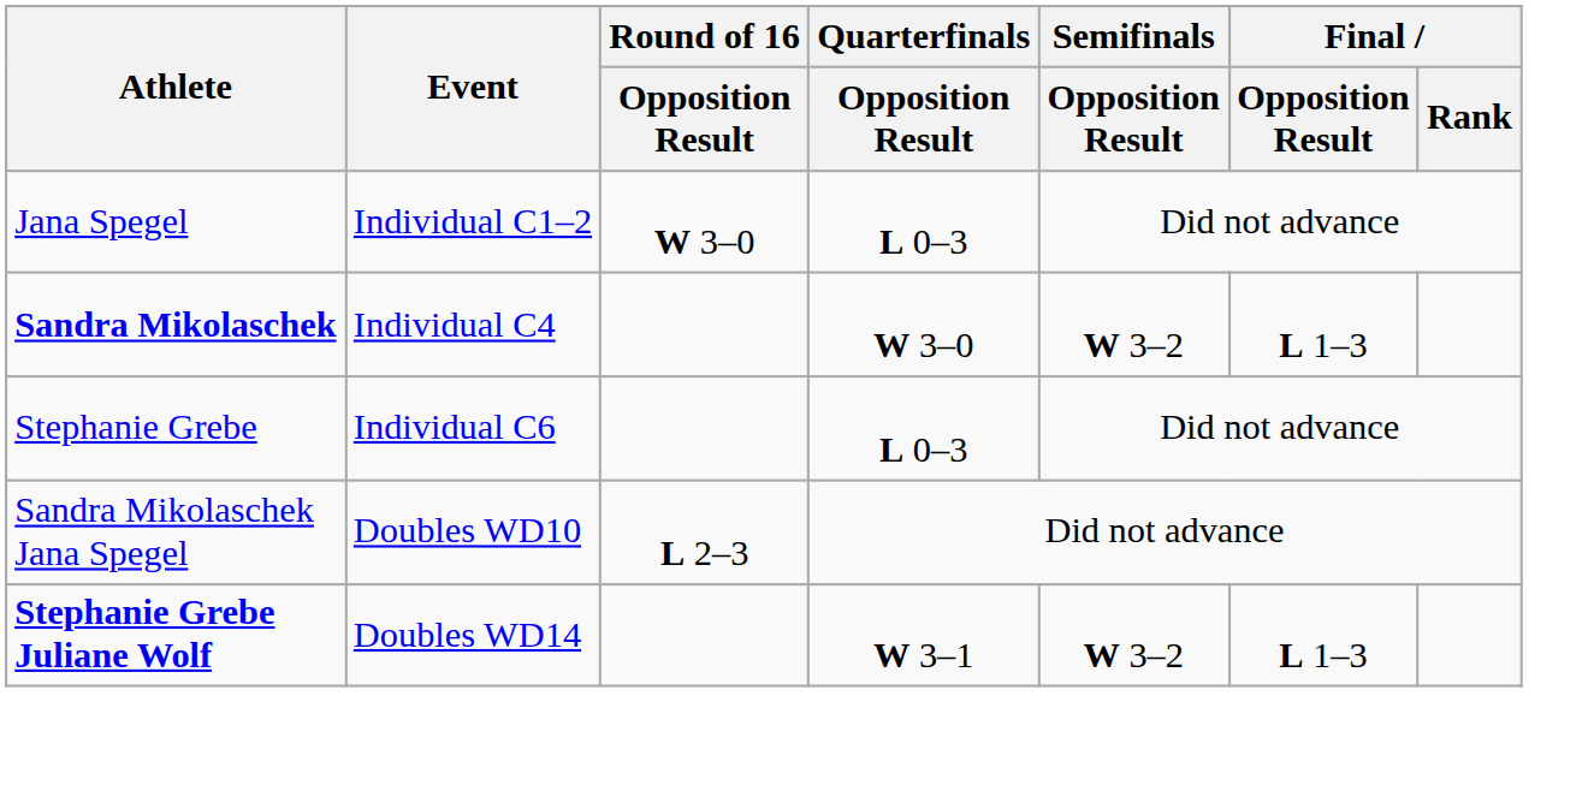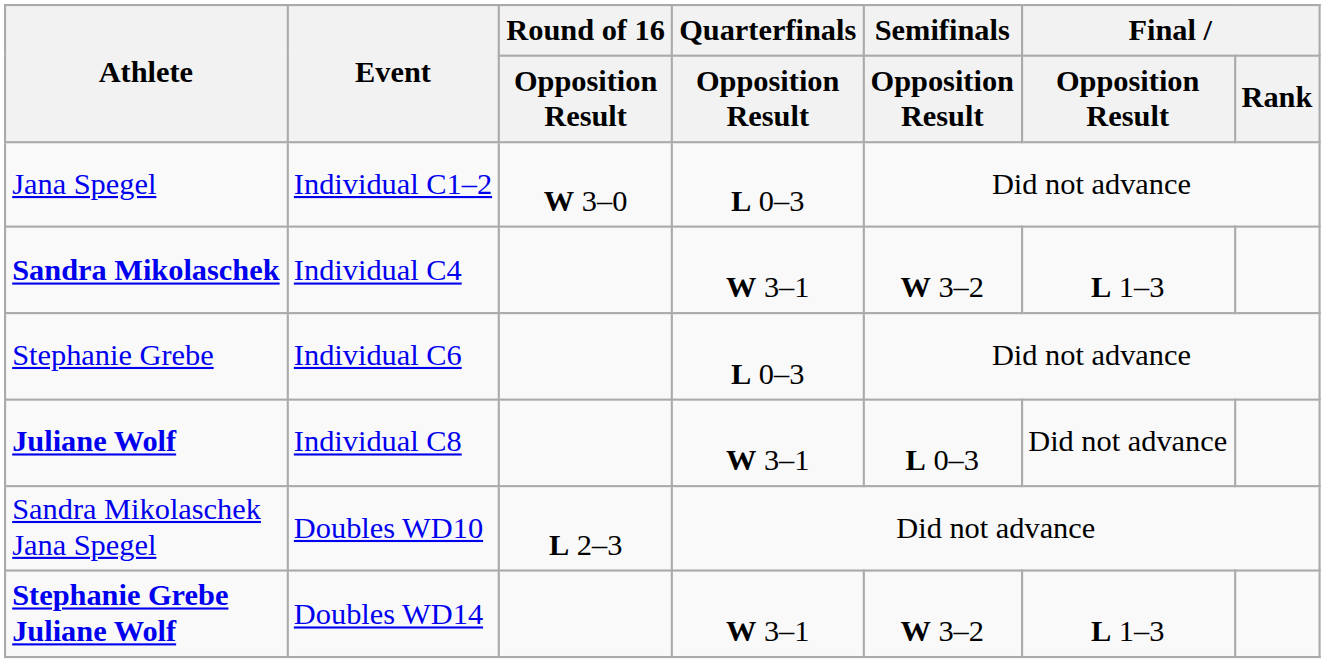 <table class=wikitable style="font-size:90%">
 <tr align=center>
 <th rowspan="2">Athlete</th>
 <th rowspan="2">Event</th>
 <th>Round of 16</th>
 <th>Quarterfinals</th>
 <th>Semifinals</th>
 <th colspan="2">Final / </th>
 </tr>
 <tr>
 <th>Opposition<br>Result</th>
 <th>Opposition<br>Result</th>
 <th>Opposition<br>Result</th>
 <th>Opposition<br>Result</th>
 <th>Rank</th>
 </tr>
 <tr align=center>
 <td align=left><a href='#'>Jana Spegel</a></td>
 <td align=left><a href='#'>Individual C1–2</a></td>
 <td><br><strong>W</strong> 3–0</td>
 <td><br><strong>L</strong> 0–3</td>
 <td colspan=3>Did not advance</td>
 </tr>
 <tr align=center>
 <td align=left><strong><a href='#'>Sandra Mikolaschek</a></strong></td>
 <td align=left><a href='#'>Individual C4</a></td>
 <td></td>
-<td><br><strong>W</strong> 3–0</td>
+<td><br><strong>W</strong> 3–1</td>
 <td><br><strong>W</strong> 3–2</td>
 <td><br><strong>L</strong> 1–3</td>
 <td></td>
 </tr>
 <tr align=center>
 <td align=left><a href='#'>Stephanie Grebe</a></td>
 <td align=left><a href='#'>Individual C6</a></td>
 <td></td>
 <td><br><strong>L</strong> 0–3</td>
 <td colspan=3>Did not advance</td>
+</tr>
+<tr align=center>
+<td align=left><strong><a href='#'>Juliane Wolf</a></strong></td>
+<td align=left><a href='#'>Individual C8</a></td>
+<td></td>
+<td><br><strong>W</strong> 3–1</td>
+<td><br><strong>L</strong> 0–3</td>
+<td>Did not advance</td>
+<td></td>
 </tr>
 <tr align=center>
 <td align=left><a href='#'>Sandra Mikolaschek</a><br><a href='#'>Jana Spegel</a></td>
 <td align=left><a href='#'>Doubles WD10</a></td>
 <td><br><strong>L</strong> 2–3</td>
 <td colspan=4>Did not advance</td>
 </tr>
 <tr align=center>
 <td align=left><strong><a href='#'>Stephanie Grebe</a><br><a href='#'>Juliane Wolf</a></strong></td>
 <td align=left><a href='#'>Doubles WD14</a></td>
 <td></td>
 <td><br><strong>W</strong> 3–1</td>
 <td><br><strong>W</strong> 3–2</td>
 <td><br><strong>L</strong> 1–3</td>
 <td></td>
 </tr>
 </table>
